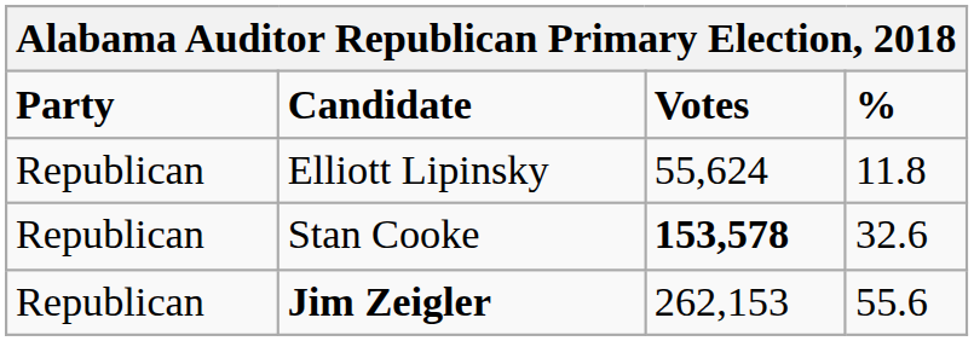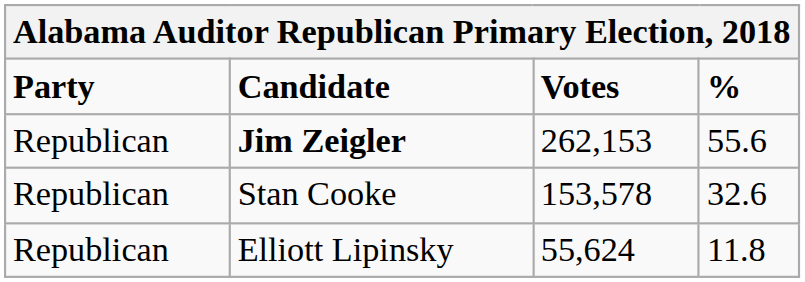 <table class="wikitable">
 <tr>
 <th colspan="4">Alabama Auditor Republican Primary Election, 2018</th>
 </tr>
 <tr>
 <td><strong>Party</strong></td>
 <td><strong>Candidate</strong></td>
 <td><strong>Votes</strong></td>
 <td><strong>%</strong></td>
 </tr>
 <tr>
 <td>Republican</td>
+<td><strong>Jim Zeigler</strong></td>
+<td>262,153</td>
+<td>55.6</td>
+</tr>
+<tr>
+<td>Republican</td>
+<td>Stan Cooke</td>
+<td>153,578</td>
+<td>32.6</td>
+</tr>
+<tr>
+<td>Republican</td>
 <td>Elliott Lipinsky</td>
 <td>55,624</td>
 <td>11.8</td>
 </tr>
-<tr>
-<td>Republican</td>
-<td>Stan Cooke</td>
-<td><strong>153,578</strong></td>
-<td>32.6</td>
-</tr>
-<tr>
-<td>Republican</td>
-<td><strong>Jim Zeigler</strong></td>
-<td>262,153</td>
-<td>55.6</td>
-</tr>
 </table>
